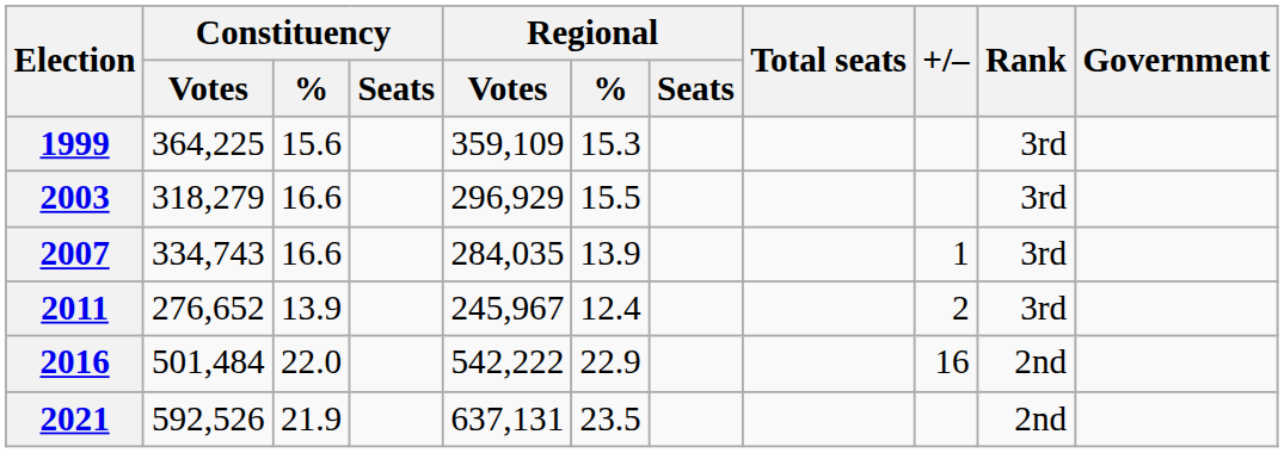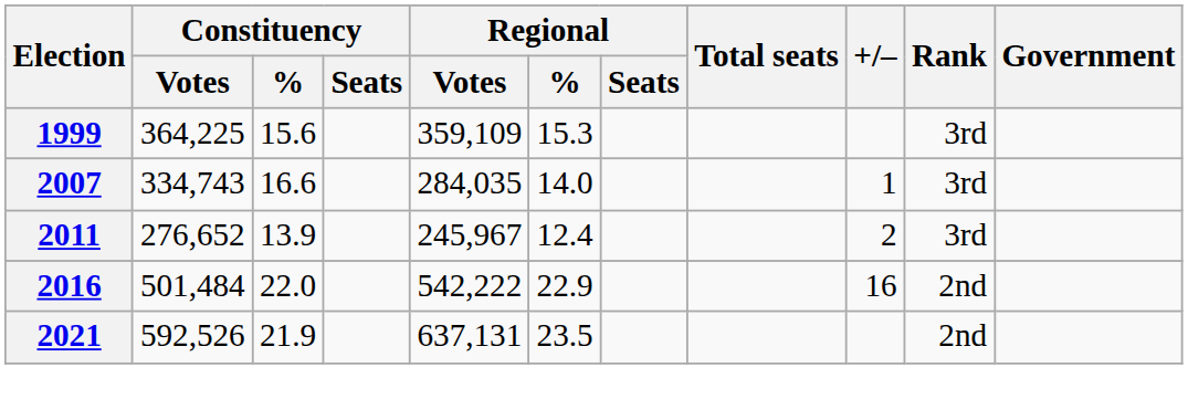 <table class="wikitable" style="text-align:right">
 <tr>
 <th rowspan="2">Election</th>
 <th colspan="3">Constituency</th>
 <th colspan="3">Regional</th>
 <th rowspan="2">Total seats</th>
 <th rowspan="2">+/–</th>
 <th rowspan="2">Rank</th>
 <th rowspan="2">Government</th>
 </tr>
 <tr>
 <th>Votes</th>
 <th>%</th>
 <th>Seats</th>
 <th>Votes</th>
 <th>%</th>
 <th>Seats</th>
 </tr>
 <tr>
 <th><a href='#'>1999</a></th>
 <td>364,225</td>
 <td>15.6</td>
 <td></td>
 <td>359,109</td>
 <td>15.3</td>
 <td></td>
 <td></td>
 <td></td>
 <td> 3rd</td>
 <td></td>
 </tr>
 <tr>
-<th><a href='#'>2003</a></th>
-<td>318,279</td>
-<td>16.6</td>
-<td></td>
-<td>296,929</td>
-<td>15.5</td>
-<td></td>
-<td></td>
-<td></td>
-<td> 3rd</td>
-<td></td>
-</tr>
-<tr>
 <th><a href='#'>2007</a></th>
 <td>334,743</td>
 <td>16.6</td>
 <td></td>
 <td>284,035</td>
-<td>13.9</td>
+<td>14.0</td>
 <td></td>
 <td></td>
 <td> 1</td>
 <td> 3rd</td>
 <td></td>
 </tr>
 <tr>
 <th><a href='#'>2011</a></th>
 <td>276,652</td>
 <td>13.9</td>
 <td></td>
 <td>245,967</td>
 <td>12.4</td>
 <td></td>
 <td></td>
 <td> 2</td>
 <td> 3rd</td>
 <td></td>
 </tr>
 <tr>
 <th><a href='#'>2016</a></th>
 <td>501,484</td>
 <td>22.0</td>
 <td></td>
 <td>542,222</td>
 <td>22.9</td>
 <td></td>
 <td></td>
 <td> 16</td>
 <td> 2nd</td>
 <td></td>
 </tr>
 <tr>
 <th><a href='#'>2021</a></th>
 <td>592,526</td>
 <td>21.9</td>
 <td></td>
 <td>637,131</td>
 <td>23.5</td>
 <td></td>
 <td></td>
 <td></td>
 <td> 2nd</td>
 <td></td>
 </tr>
 </table>
